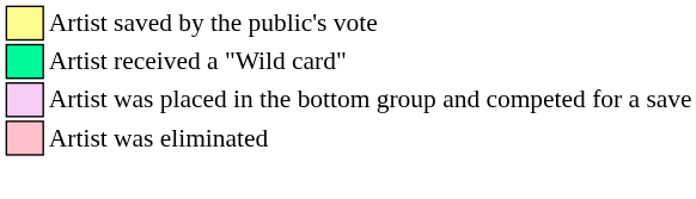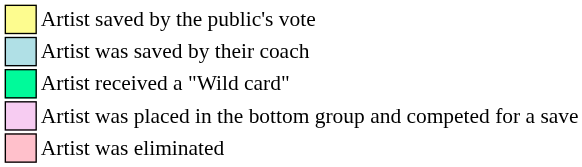 <table class="toccolours" style="font-size: 100%; white-space: nowrap">
 <tr>
 <td style="background:#fdfc8f; border:1px solid black">     </td>
 <td>Artist saved by the public's vote</td>
+</tr>
+<tr>
+<td style="background:#B0E0E6; border: 1px solid black">     </td>
+<td>Artist was saved by their coach</td>
 </tr>
 <tr>
 <td style="background:#00fa9a; border:1px solid black">     </td>
 <td>Artist received a "Wild card"</td>
 </tr>
 <tr>
 <td style="background:#f7ccf2; border:1px solid black">     </td>
 <td>Artist was placed in the bottom group and competed for a save</td>
 </tr>
 <tr>
 <td style="background: pink; border:1px solid black">     </td>
 <td>Artist was eliminated</td>
 </tr>
 </table>
